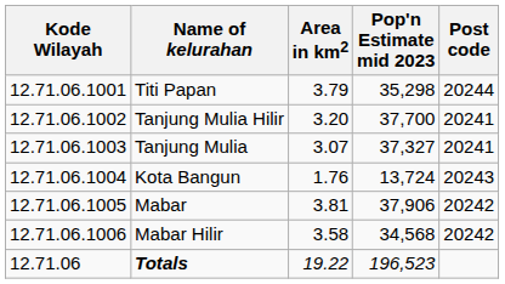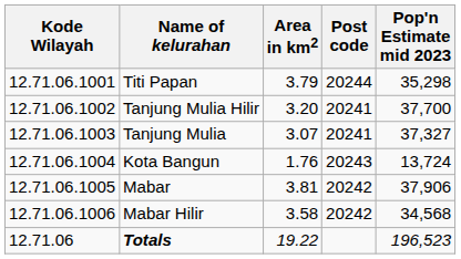 <table class="sortable wikitable">
 <tr>
 <th>Kode<br>Wilayah</th>
 <th>Name of <br><em>kelurahan</em></th>
 <th>Area <br>in km<sup>2</sup></th>
+<th>Post<br>code</th>
 <th>Pop'n<br>Estimate<br>mid 2023</th>
-<th>Post<br>code</th>
 </tr>
 <tr>
 <td>12.71.06.1001</td>
 <td>Titi Papan</td>
 <td align="right">3.79</td>
+<td>20244</td>
 <td align="right">35,298</td>
-<td>20244</td>
 </tr>
 <tr>
 <td>12.71.06.1002</td>
 <td>Tanjung Mulia Hilir</td>
 <td align="right">3.20</td>
+<td>20241</td>
 <td align="right">37,700</td>
-<td>20241</td>
 </tr>
 <tr>
 <td>12.71.06.1003</td>
 <td>Tanjung Mulia</td>
 <td align="right">3.07</td>
+<td>20241</td>
 <td align="right">37,327</td>
-<td>20241</td>
 </tr>
 <tr>
 <td>12.71.06.1004</td>
 <td>Kota Bangun</td>
 <td align="right">1.76</td>
+<td>20243</td>
 <td align="right">13,724</td>
-<td>20243</td>
 </tr>
 <tr>
 <td>12.71.06.1005</td>
 <td>Mabar</td>
 <td align="right">3.81</td>
+<td>20242</td>
 <td align="right">37,906</td>
-<td>20242</td>
 </tr>
 <tr>
 <td>12.71.06.1006</td>
 <td>Mabar Hilir</td>
 <td align="right">3.58</td>
+<td>20242</td>
 <td align="right">34,568</td>
-<td>20242</td>
 </tr>
 <tr>
 <td>12.71.06</td>
 <td><strong><em>Totals</em></strong></td>
 <td align="right"><em>19.22</em></td>
+<td></td>
 <td align="right"><em>196,523</em></td>
-<td></td>
 </tr>
 </table>
